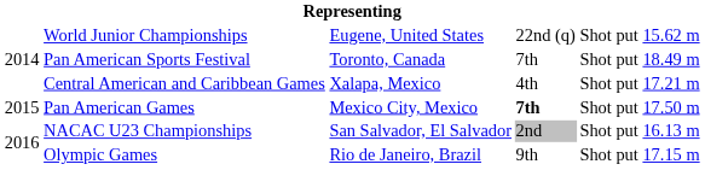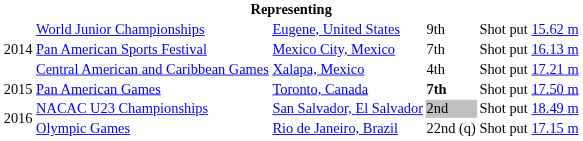 <table>
 <tr>
 <th colspan="6">Representing </th>
 </tr>
 <tr>
 <td rowspan=3>2014</td>
 <td><a href='#'>World Junior Championships</a></td>
 <td><a href='#'>Eugene, United States</a></td>
-<td>22nd (q)</td>
+<td>9th</td>
 <td>Shot put</td>
 <td><a href='#'>15.62 m</a></td>
 </tr>
 <tr>
 <td><a href='#'>Pan American Sports Festival</a></td>
-<td><a href='#'>Toronto, Canada</a></td>
+<td><a href='#'>Mexico City, Mexico</a></td>
 <td>7th</td>
 <td>Shot put</td>
-<td><a href='#'>18.49 m</a></td>
+<td><a href='#'>16.13 m</a></td>
 </tr>
 <tr>
 <td><a href='#'>Central American and Caribbean Games</a></td>
 <td><a href='#'>Xalapa, Mexico</a></td>
 <td>4th</td>
 <td>Shot put</td>
 <td><a href='#'>17.21 m</a></td>
 </tr>
 <tr>
 <td>2015</td>
 <td><a href='#'>Pan American Games</a></td>
-<td><a href='#'>Mexico City, Mexico</a></td>
+<td><a href='#'>Toronto, Canada</a></td>
 <td><strong>7th</strong></td>
 <td>Shot put</td>
 <td><a href='#'>17.50 m</a></td>
 </tr>
 <tr>
 <td rowspan=2>2016</td>
 <td><a href='#'>NACAC U23 Championships</a></td>
 <td><a href='#'>San Salvador, El Salvador</a></td>
 <td bgcolor=silver>2nd</td>
 <td>Shot put</td>
-<td><a href='#'>16.13 m</a></td>
+<td><a href='#'>18.49 m</a></td>
 </tr>
 <tr>
 <td><a href='#'>Olympic Games</a></td>
 <td><a href='#'>Rio de Janeiro, Brazil</a></td>
-<td>9th</td>
+<td>22nd (q)</td>
 <td>Shot put</td>
 <td><a href='#'>17.15 m</a></td>
 </tr>
 </table>
